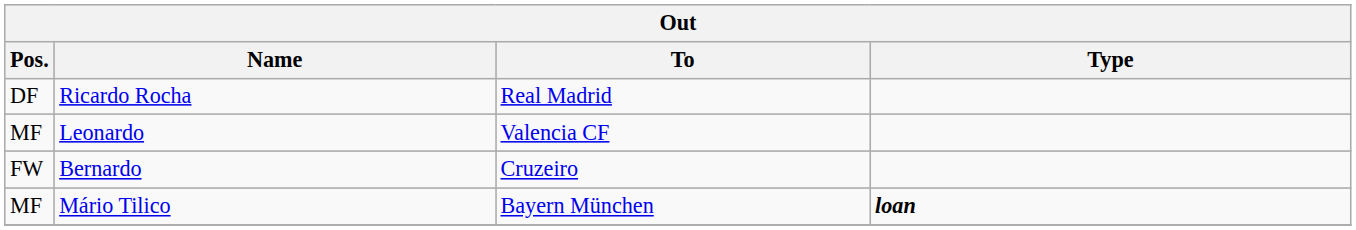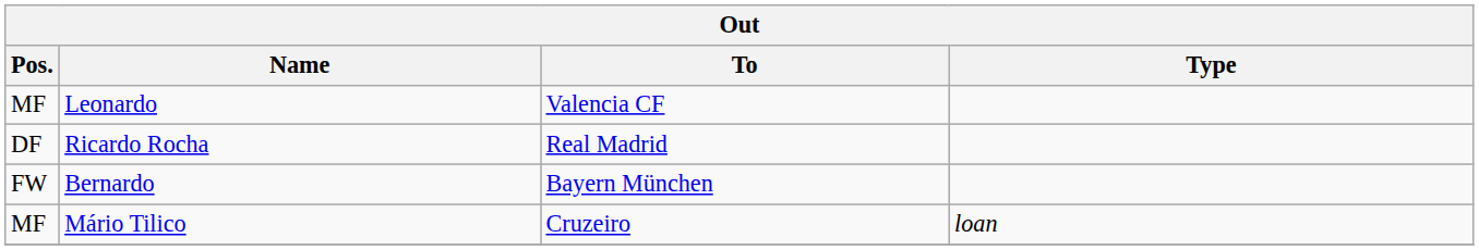 <table class="wikitable" style="font-size:90%;width:99%;">
 <tr>
 <th colspan="4">Out</th>
 </tr>
 <tr>
 <th width=3%>Pos.</th>
 <th width=33%>Name</th>
 <th width=28%>To</th>
 <th width=36%>Type</th>
 </tr>
 <tr>
+<td>MF</td>
+<td><a href='#'>Leonardo</a></td>
+<td><a href='#'>Valencia CF</a></td>
+<td></td>
+</tr>
+<tr>
 <td>DF</td>
 <td><a href='#'>Ricardo Rocha</a></td>
 <td><a href='#'>Real Madrid</a></td>
 <td></td>
 </tr>
 <tr>
-<td>MF</td>
-<td><a href='#'>Leonardo</a></td>
-<td><a href='#'>Valencia CF</a></td>
-<td></td>
-</tr>
-<tr>
 <td>FW</td>
 <td><a href='#'>Bernardo</a></td>
-<td><a href='#'>Cruzeiro</a></td>
+<td><a href='#'>Bayern München</a></td>
 <td></td>
 </tr>
 <tr>
 <td>MF</td>
 <td><a href='#'>Mário Tilico</a></td>
-<td><a href='#'>Bayern München</a></td>
-<td><strong><em>loan</em></strong></td>
+<td><a href='#'>Cruzeiro</a></td>
+<td><em>loan</em></td>
 </tr>
 <tr>
 </tr>
 </table>
